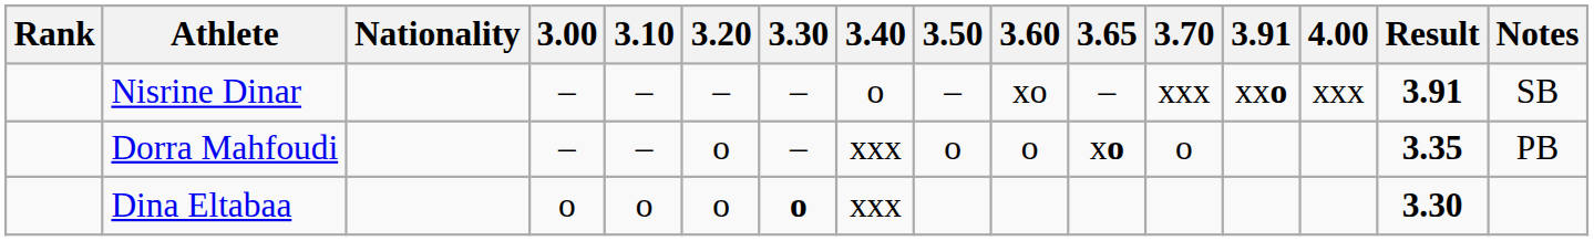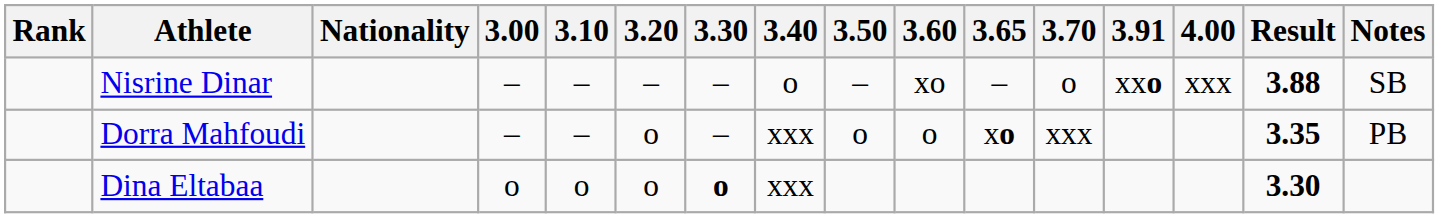 <table class="wikitable sortable" style="text-align:center;font-size:90%">
 <tr>
 <th>Rank</th>
 <th>Athlete</th>
 <th>Nationality</th>
 <th>3.00</th>
 <th>3.10</th>
 <th>3.20</th>
 <th>3.30</th>
 <th>3.40</th>
 <th>3.50</th>
 <th>3.60</th>
 <th>3.65</th>
 <th>3.70</th>
 <th>3.91</th>
 <th>4.00</th>
 <th>Result</th>
 <th>Notes</th>
 </tr>
 <tr>
 <td></td>
 <td align="left"><a href='#'>Nisrine Dinar</a></td>
 <td align=left></td>
 <td>–</td>
 <td>–</td>
 <td>–</td>
 <td>–</td>
 <td>o</td>
 <td>–</td>
 <td>xo</td>
 <td>–</td>
-<td>xxx</td>
+<td>o</td>
 <td>xx<strong>o</strong></td>
 <td>xxx</td>
-<td><strong>3.91</strong></td>
+<td><strong>3.88</strong></td>
 <td>SB</td>
 </tr>
 <tr>
 <td></td>
 <td align="left"><a href='#'>Dorra Mahfoudi</a></td>
 <td align=left></td>
 <td>–</td>
 <td>–</td>
 <td>o</td>
 <td>–</td>
 <td>xxx</td>
 <td>o</td>
 <td>o</td>
 <td>x<strong>o</strong></td>
-<td>o</td>
+<td>xxx</td>
 <td></td>
 <td></td>
 <td><strong>3.35</strong></td>
 <td>PB</td>
 </tr>
 <tr>
 <td></td>
 <td align="left"><a href='#'>Dina Eltabaa</a></td>
 <td align=left></td>
 <td>o</td>
 <td>o</td>
 <td>o</td>
 <td><strong>o</strong></td>
 <td>xxx</td>
 <td></td>
 <td></td>
 <td></td>
 <td></td>
 <td></td>
 <td></td>
 <td><strong>3.30</strong></td>
 <td></td>
 </tr>
 </table>
